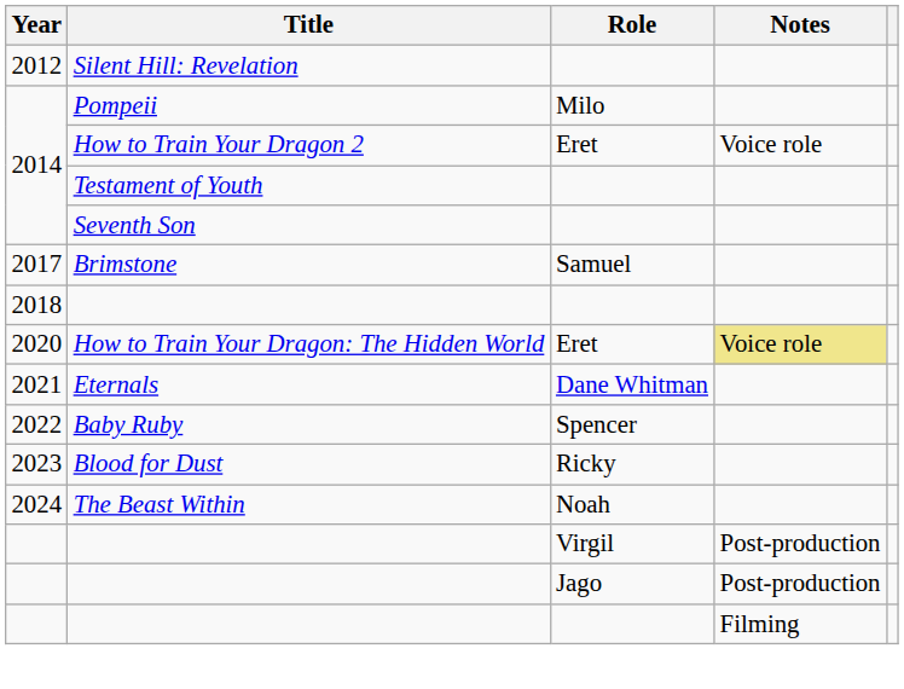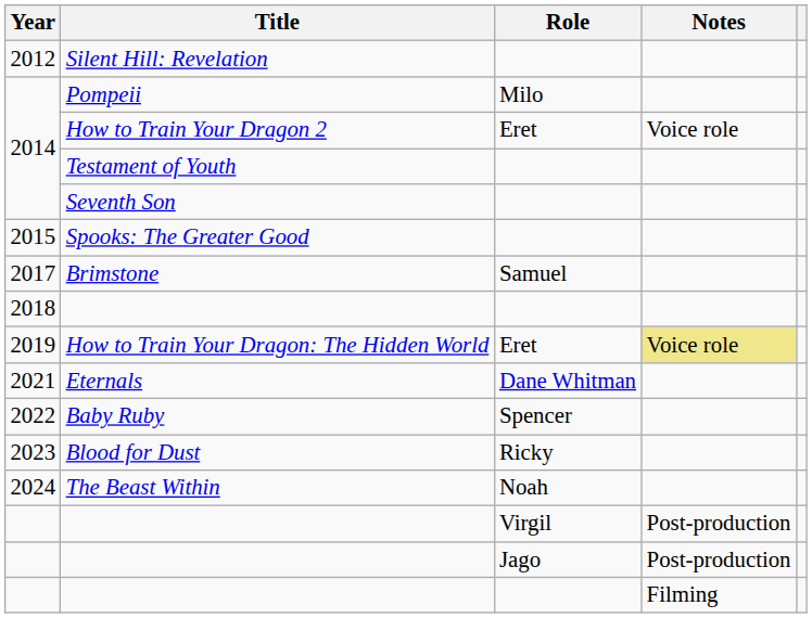 <table class="wikitable plainrowheaders sortable">
 <tr>
 <th scope="col">Year</th>
 <th scope="col">Title</th>
 <th scope="col">Role</th>
 <th scope="col" class="unsortable">Notes</th>
 <th scope="col" class="unsortable"></th>
 </tr>
 <tr>
 <td>2012</td>
 <td><em><a href='#'>Silent Hill: Revelation</a></em></td>
 <td></td>
 <td></td>
 <td style="text-align:center;"></td>
 </tr>
 <tr>
 <td rowspan="4">2014</td>
 <td><em><a href='#'>Pompeii</a></em></td>
 <td>Milo</td>
 <td></td>
 <td style="text-align:center;"></td>
 </tr>
 <tr>
 <td><em><a href='#'>How to Train Your Dragon 2</a></em></td>
 <td>Eret</td>
 <td>Voice role</td>
 <td style="text-align:center;"></td>
 </tr>
 <tr>
 <td><em><a href='#'>Testament of Youth</a></em></td>
 <td></td>
 <td></td>
 <td style="text-align:center;"></td>
 </tr>
 <tr>
 <td><em><a href='#'>Seventh Son</a></em></td>
 <td></td>
 <td></td>
 <td style="text-align:center;"></td>
 </tr>
 <tr>
+<td>2015</td>
+<td><em><a href='#'>Spooks: The Greater Good</a></em></td>
+<td></td>
+<td></td>
+<td style="text-align:center;"></td>
+</tr>
+<tr>
 <td>2017</td>
 <td><em><a href='#'>Brimstone</a></em></td>
 <td>Samuel</td>
 <td></td>
 <td style="text-align:center;"></td>
 </tr>
 <tr>
 <td>2018</td>
 <td><em></em></td>
 <td></td>
 <td></td>
 <td style="text-align:center;"></td>
 </tr>
 <tr>
-<td>2020</td>
+<td>2019</td>
 <td><em><a href='#'>How to Train Your Dragon: The Hidden World</a></em></td>
 <td>Eret</td>
 <td style="background: khaki;">Voice role</td>
 <td style="text-align:center;"></td>
 </tr>
 <tr>
 <td>2021</td>
 <td><em><a href='#'>Eternals</a></em></td>
 <td><a href='#'>Dane Whitman</a></td>
 <td></td>
 <td style="text-align:center;"></td>
 </tr>
 <tr>
 <td>2022</td>
 <td><em><a href='#'>Baby Ruby</a></em></td>
 <td>Spencer</td>
 <td></td>
 <td style="text-align:center;"></td>
 </tr>
 <tr>
 <td>2023</td>
 <td><em><a href='#'>Blood for Dust</a></em></td>
 <td>Ricky</td>
 <td></td>
 <td style="text-align:center;"></td>
 </tr>
 <tr>
 <td>2024</td>
 <td><em><a href='#'>The Beast Within</a></em></td>
 <td>Noah</td>
 <td></td>
 <td style="text-align:center;"></td>
 </tr>
 <tr>
 <td rowspan="1"></td>
 <td></td>
 <td>Virgil</td>
 <td>Post-production</td>
 <td style="text-align:center;"></td>
 </tr>
 <tr>
 <td rowspan="1"></td>
 <td></td>
 <td>Jago</td>
 <td>Post-production</td>
 <td style="text-align:center;"></td>
 </tr>
 <tr>
 <td rowspan="1"></td>
 <td></td>
 <td></td>
 <td>Filming</td>
 <td style="text-align:center;"></td>
 </tr>
 </table>
